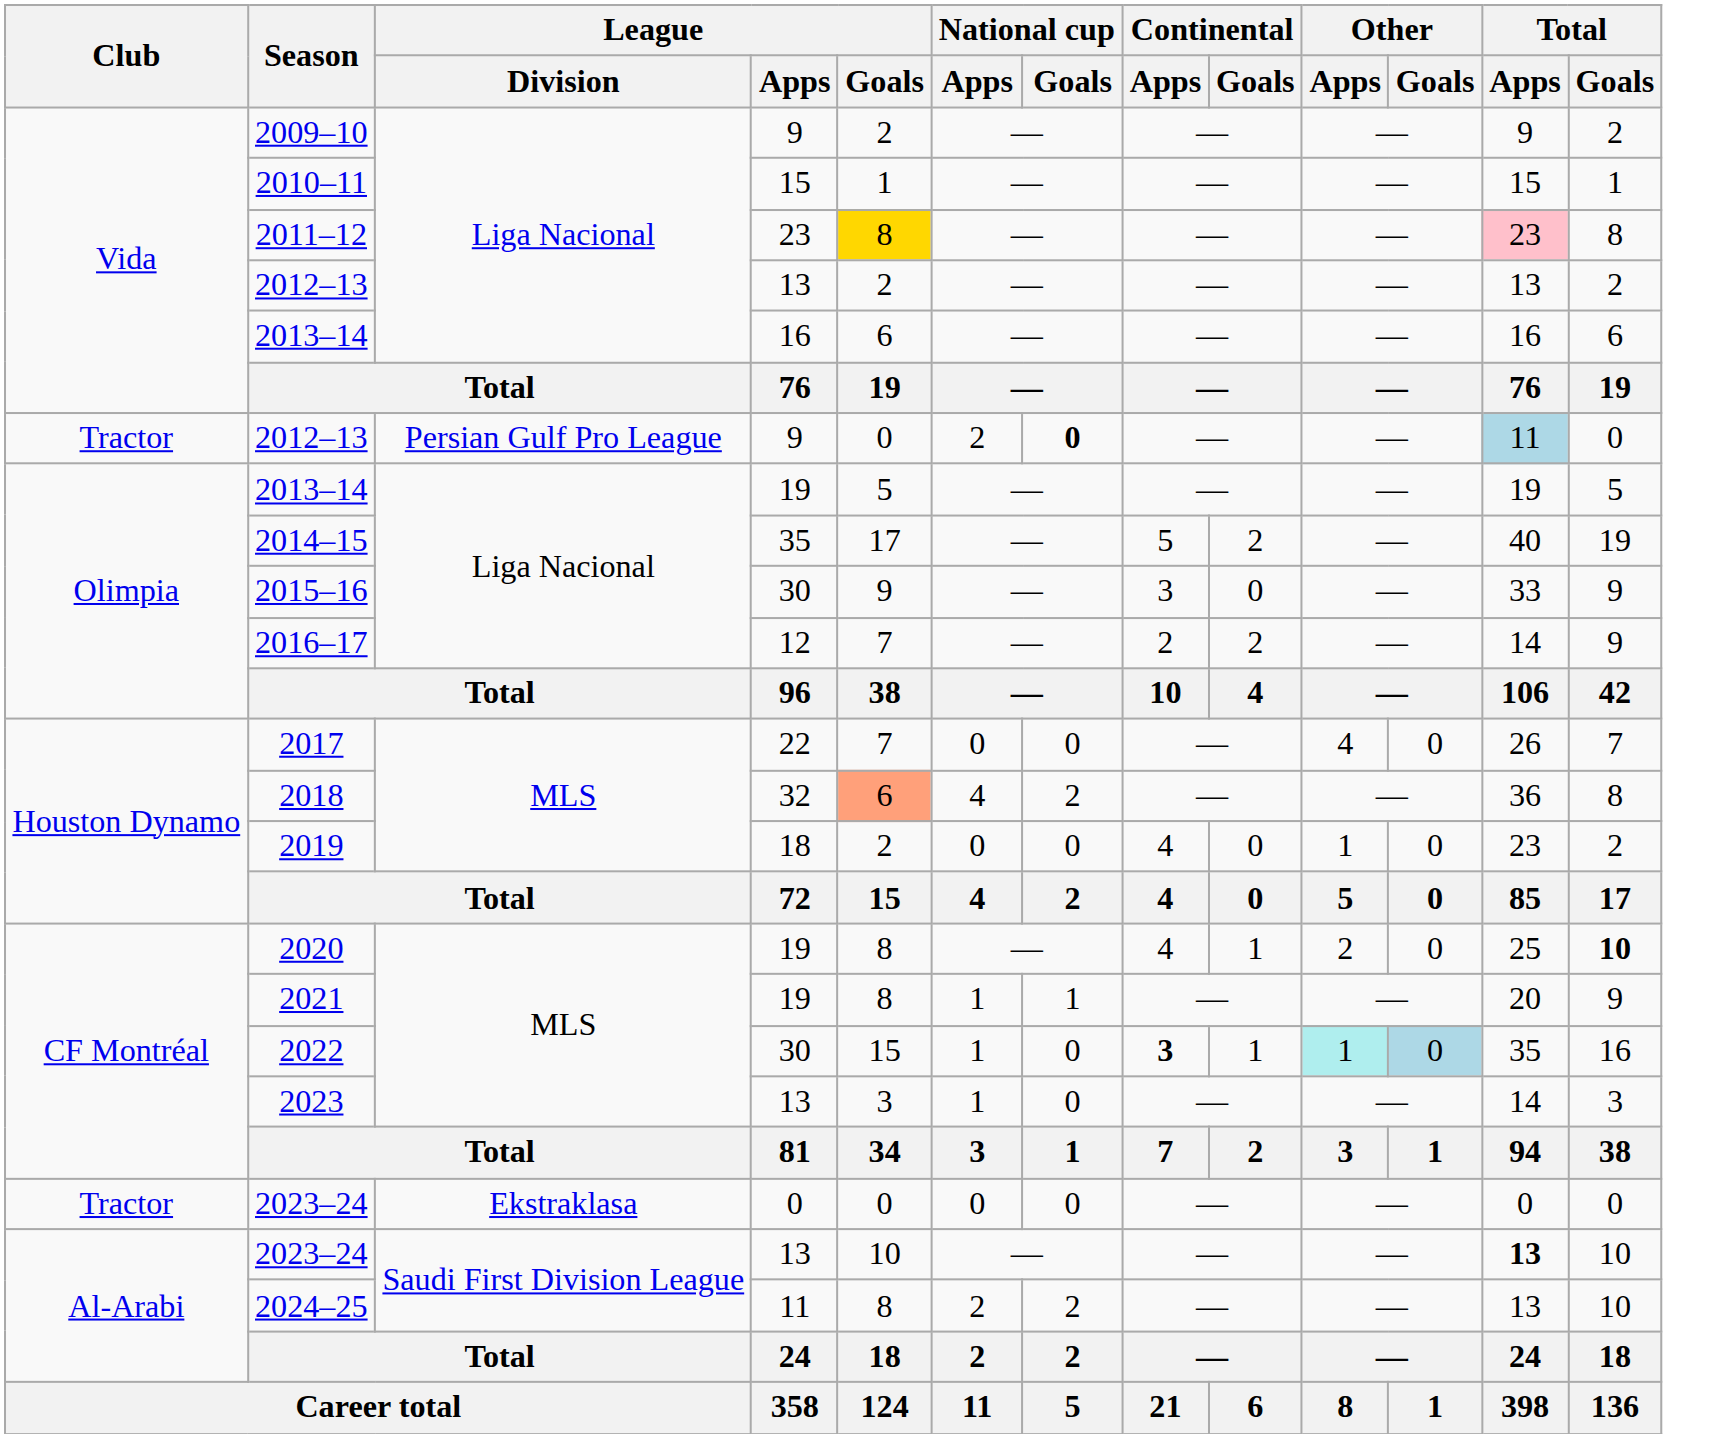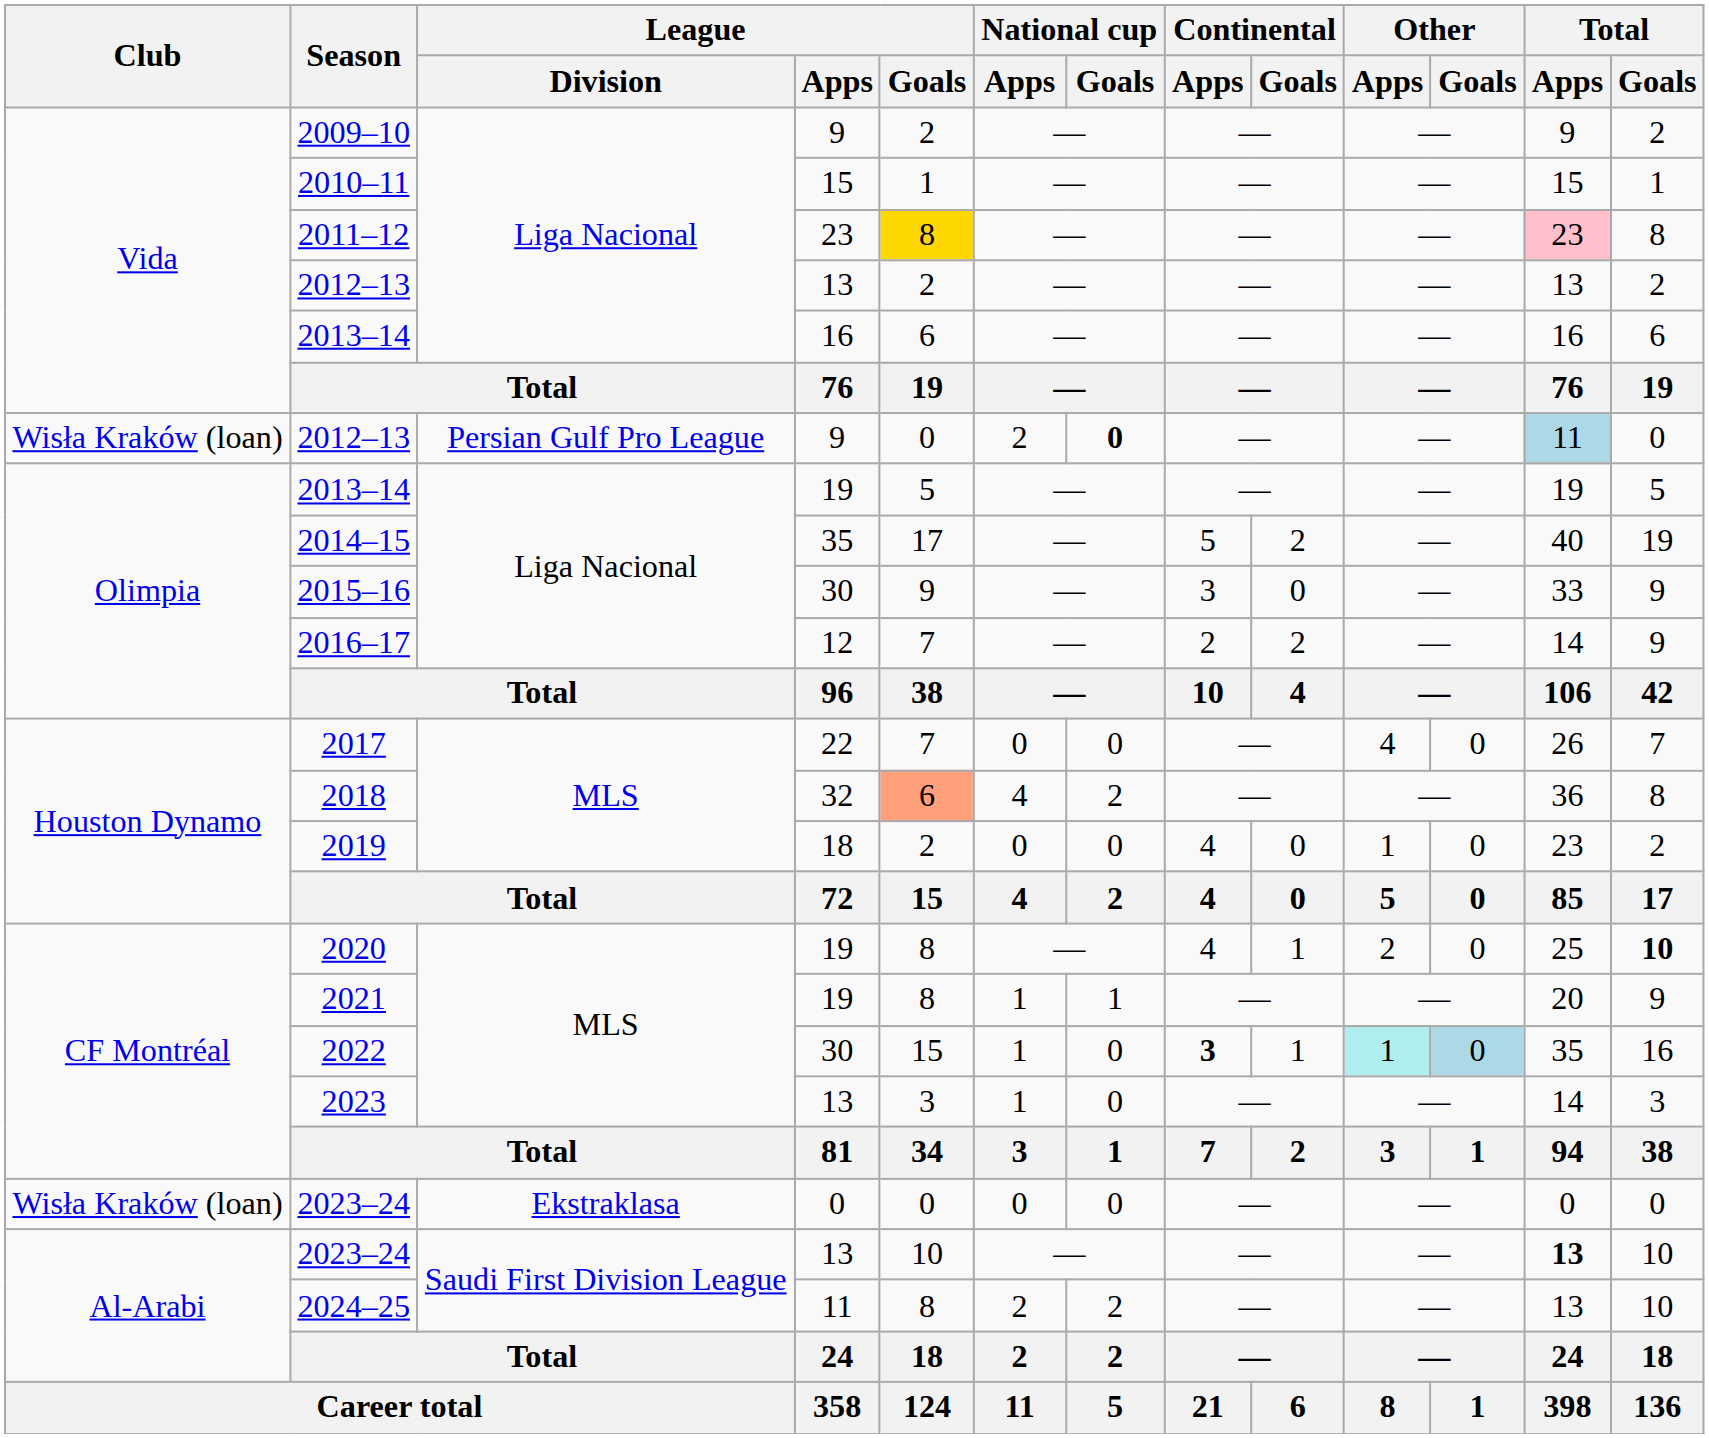 <table class="wikitable" style="text-align: center">
 <tr>
 <th rowspan="2">Club</th>
 <th rowspan="2">Season</th>
 <th colspan="3">League</th>
 <th colspan="2">National cup</th>
 <th colspan="2">Continental</th>
 <th colspan="2">Other</th>
 <th colspan="2">Total</th>
 </tr>
 <tr>
 <th>Division</th>
 <th>Apps</th>
 <th>Goals</th>
 <th>Apps</th>
 <th>Goals</th>
 <th>Apps</th>
 <th>Goals</th>
 <th>Apps</th>
 <th>Goals</th>
 <th>Apps</th>
 <th>Goals</th>
 </tr>
 <tr>
 <td rowspan="6"><a href='#'>Vida</a></td>
 <td><a href='#'>2009–10</a></td>
 <td rowspan="5"><a href='#'>Liga Nacional</a></td>
 <td>9</td>
 <td>2</td>
 <td colspan="2">—</td>
 <td colspan="2">—</td>
 <td colspan="2">—</td>
 <td>9</td>
 <td>2</td>
 </tr>
 <tr>
 <td><a href='#'>2010–11</a></td>
 <td>15</td>
 <td>1</td>
 <td colspan="2">—</td>
 <td colspan="2">—</td>
 <td colspan="2">—</td>
 <td>15</td>
 <td>1</td>
 </tr>
 <tr>
 <td><a href='#'>2011–12</a></td>
 <td>23</td>
 <td style="background: gold;">8</td>
 <td colspan="2">—</td>
 <td colspan="2">—</td>
 <td colspan="2">—</td>
 <td style="background: pink;">23</td>
 <td>8</td>
 </tr>
 <tr>
 <td><a href='#'>2012–13</a></td>
 <td>13</td>
 <td>2</td>
 <td colspan="2">—</td>
 <td colspan="2">—</td>
 <td colspan="2">—</td>
 <td>13</td>
 <td>2</td>
 </tr>
 <tr>
 <td><a href='#'>2013–14</a></td>
 <td>16</td>
 <td>6</td>
 <td colspan="2">—</td>
 <td colspan="2">—</td>
 <td colspan="2">—</td>
 <td>16</td>
 <td>6</td>
 </tr>
 <tr>
 <th colspan="2">Total</th>
 <th>76</th>
 <th>19</th>
 <th colspan="2">—</th>
 <th colspan="2">—</th>
 <th colspan="2">—</th>
 <th>76</th>
 <th>19</th>
 </tr>
 <tr>
-<td><a href='#'>Tractor</a></td>
+<td><a href='#'>Wisła Kraków</a> (loan)</td>
 <td><a href='#'>2012–13</a></td>
 <td><a href='#'>Persian Gulf Pro League</a></td>
 <td>9</td>
 <td>0</td>
 <td>2</td>
 <td><strong>0</strong></td>
 <td colspan="2">—</td>
 <td colspan="2">—</td>
 <td style="background: lightblue;">11</td>
 <td>0</td>
 </tr>
 <tr>
 <td rowspan="5"><a href='#'>Olimpia</a></td>
 <td><a href='#'>2013–14</a></td>
 <td rowspan="4">Liga Nacional</td>
 <td>19</td>
 <td>5</td>
 <td colspan="2">—</td>
 <td colspan="2">—</td>
 <td colspan="2">—</td>
 <td>19</td>
 <td>5</td>
 </tr>
 <tr>
 <td><a href='#'>2014–15</a></td>
 <td>35</td>
 <td>17</td>
 <td colspan="2">—</td>
 <td>5</td>
 <td>2</td>
 <td colspan="2">—</td>
 <td>40</td>
 <td>19</td>
 </tr>
 <tr>
 <td><a href='#'>2015–16</a></td>
 <td>30</td>
 <td>9</td>
 <td colspan="2">—</td>
 <td>3</td>
 <td>0</td>
 <td colspan="2">—</td>
 <td>33</td>
 <td>9</td>
 </tr>
 <tr>
 <td><a href='#'>2016–17</a></td>
 <td>12</td>
 <td>7</td>
 <td colspan="2">—</td>
 <td>2</td>
 <td>2</td>
 <td colspan="2">—</td>
 <td>14</td>
 <td>9</td>
 </tr>
 <tr>
 <th colspan="2">Total</th>
 <th>96</th>
 <th>38</th>
 <th colspan="2">—</th>
 <th>10</th>
 <th>4</th>
 <th colspan="2">—</th>
 <th>106</th>
 <th>42</th>
 </tr>
 <tr>
 <td rowspan="4"><a href='#'>Houston Dynamo</a></td>
 <td><a href='#'>2017</a></td>
 <td rowspan="3"><a href='#'>MLS</a></td>
 <td>22</td>
 <td>7</td>
 <td>0</td>
 <td>0</td>
 <td colspan="2">—</td>
 <td>4</td>
 <td>0</td>
 <td>26</td>
 <td>7</td>
 </tr>
 <tr>
 <td><a href='#'>2018</a></td>
 <td>32</td>
 <td style="background: lightsalmon;">6</td>
 <td>4</td>
 <td>2</td>
 <td colspan="2">—</td>
 <td colspan="2">—</td>
 <td>36</td>
 <td>8</td>
 </tr>
 <tr>
 <td><a href='#'>2019</a></td>
 <td>18</td>
 <td>2</td>
 <td>0</td>
 <td>0</td>
 <td>4</td>
 <td>0</td>
 <td>1</td>
 <td>0</td>
 <td>23</td>
 <td>2</td>
 </tr>
 <tr>
 <th colspan="2">Total</th>
 <th>72</th>
 <th>15</th>
 <th>4</th>
 <th>2</th>
 <th>4</th>
 <th>0</th>
 <th>5</th>
 <th>0</th>
 <th>85</th>
 <th>17</th>
 </tr>
 <tr>
 <td rowspan="5"><a href='#'>CF Montréal</a></td>
 <td><a href='#'>2020</a></td>
 <td rowspan="4">MLS</td>
 <td>19</td>
 <td>8</td>
 <td colspan="2">—</td>
 <td>4</td>
 <td>1</td>
 <td>2</td>
 <td>0</td>
 <td>25</td>
 <td><strong>10</strong></td>
 </tr>
 <tr>
 <td><a href='#'>2021</a></td>
 <td>19</td>
 <td>8</td>
 <td>1</td>
 <td>1</td>
 <td colspan="2">—</td>
 <td colspan="2">—</td>
 <td>20</td>
 <td>9</td>
 </tr>
 <tr>
 <td><a href='#'>2022</a></td>
 <td>30</td>
 <td>15</td>
 <td>1</td>
 <td>0</td>
 <td><strong>3</strong></td>
 <td>1</td>
 <td style="background: paleturquoise;">1</td>
 <td style="background: lightblue;">0</td>
 <td>35</td>
 <td>16</td>
 </tr>
 <tr>
 <td><a href='#'>2023</a></td>
 <td>13</td>
 <td>3</td>
 <td>1</td>
 <td>0</td>
 <td colspan="2">—</td>
 <td colspan="2">—</td>
 <td>14</td>
 <td>3</td>
 </tr>
 <tr>
 <th colspan="2">Total</th>
 <th>81</th>
 <th>34</th>
 <th>3</th>
 <th>1</th>
 <th>7</th>
 <th>2</th>
 <th>3</th>
 <th>1</th>
 <th>94</th>
 <th>38</th>
 </tr>
 <tr>
-<td><a href='#'>Tractor</a></td>
+<td><a href='#'>Wisła Kraków</a> (loan)</td>
 <td><a href='#'>2023–24</a></td>
 <td><a href='#'>Ekstraklasa</a></td>
 <td>0</td>
 <td>0</td>
 <td>0</td>
 <td>0</td>
 <td colspan="2">—</td>
 <td colspan="2">—</td>
 <td>0</td>
 <td>0</td>
 </tr>
 <tr>
 <td rowspan="3"><a href='#'>Al-Arabi</a></td>
 <td><a href='#'>2023–24</a></td>
 <td rowspan="2"><a href='#'>Saudi First Division League</a></td>
 <td>13</td>
 <td>10</td>
 <td colspan="2">—</td>
 <td colspan="2">—</td>
 <td colspan="2">—</td>
 <td><strong>13</strong></td>
 <td>10</td>
 </tr>
 <tr>
 <td><a href='#'>2024–25</a></td>
 <td>11</td>
 <td>8</td>
 <td>2</td>
 <td>2</td>
 <td colspan="2">—</td>
 <td colspan="2">—</td>
 <td>13</td>
 <td>10</td>
 </tr>
 <tr>
 <th colspan="2">Total</th>
 <th>24</th>
 <th>18</th>
 <th>2</th>
 <th>2</th>
 <th colspan="2">—</th>
 <th colspan="2">—</th>
 <th>24</th>
 <th>18</th>
 </tr>
 <tr>
 <th colspan="3">Career total</th>
 <th>358</th>
 <th>124</th>
 <th>11</th>
 <th>5</th>
 <th>21</th>
 <th>6</th>
 <th>8</th>
 <th>1</th>
 <th>398</th>
 <th>136</th>
 </tr>
 </table>
